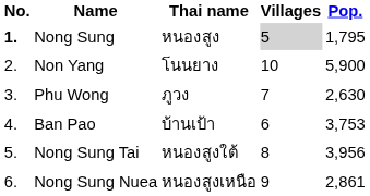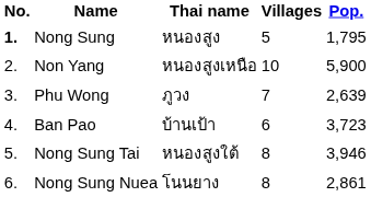 <table>
 <tr>
 <th>No.</th>
 <th>Name</th>
 <th>Thai name</th>
 <th>Villages</th>
 <th><a href='#'>Pop.</a></th>
 </tr>
 <tr>
 <td><strong>1.</strong></td>
 <td>Nong Sung</td>
 <td>หนองสูง</td>
-<td style="background: lightgrey;">5</td>
+<td>5</td>
 <td>1,795</td>
 <td></td>
 </tr>
 <tr>
 <td>2.</td>
 <td>Non Yang</td>
-<td>โนนยาง</td>
+<td>หนองสูงเหนือ</td>
 <td>10</td>
 <td>5,900</td>
 <td></td>
 </tr>
 <tr>
 <td>3.</td>
 <td>Phu Wong</td>
 <td>ภูวง</td>
 <td>7</td>
-<td>2,630</td>
+<td>2,639</td>
 <td></td>
 </tr>
 <tr>
 <td>4.</td>
 <td>Ban Pao</td>
 <td>บ้านเป้า</td>
 <td>6</td>
-<td>3,753</td>
+<td>3,723</td>
 <td></td>
 </tr>
 <tr>
 <td>5.</td>
 <td>Nong Sung Tai</td>
 <td>หนองสูงใต้</td>
 <td>8</td>
-<td>3,956</td>
+<td>3,946</td>
 <td></td>
 </tr>
 <tr>
 <td>6.</td>
 <td>Nong Sung Nuea</td>
-<td>หนองสูงเหนือ</td>
-<td>9</td>
+<td>โนนยาง</td>
+<td>8</td>
 <td>2,861</td>
 <td></td>
 </tr>
 </table>
